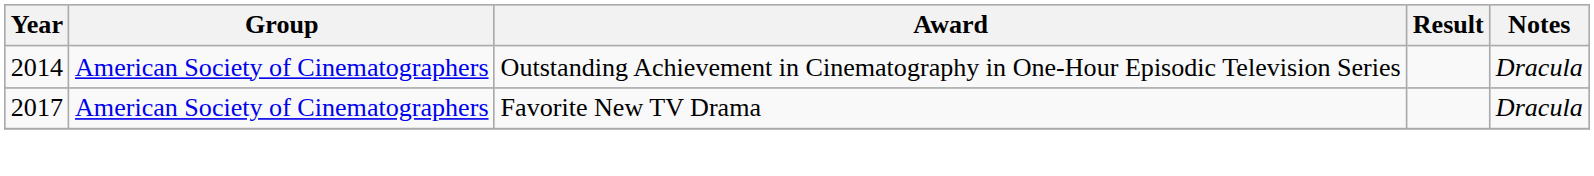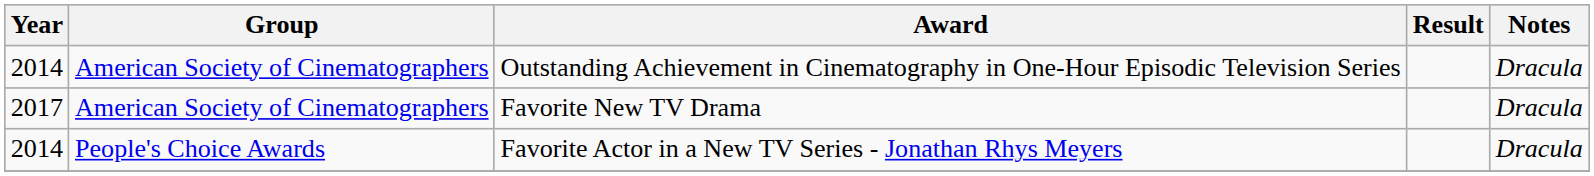 <table class="wikitable">
 <tr>
 <th>Year</th>
 <th>Group</th>
 <th>Award</th>
 <th>Result</th>
 <th>Notes</th>
 </tr>
 <tr>
 <td>2014</td>
 <td><a href='#'>American Society of Cinematographers</a></td>
 <td>Outstanding Achievement in Cinematography in One-Hour Episodic Television Series</td>
 <td></td>
 <td><em>Dracula</em></td>
 </tr>
 <tr>
 <td>2017</td>
 <td><a href='#'>American Society of Cinematographers</a></td>
 <td>Favorite New TV Drama</td>
 <td></td>
 <td><em>Dracula</em></td>
 </tr>
 <tr>
+<td>2014</td>
+<td><a href='#'>People's Choice Awards</a></td>
+<td>Favorite Actor in a New TV Series - <a href='#'>Jonathan Rhys Meyers</a></td>
+<td></td>
+<td><em>Dracula</em></td>
+</tr>
+<tr>
 </tr>
 </table>
